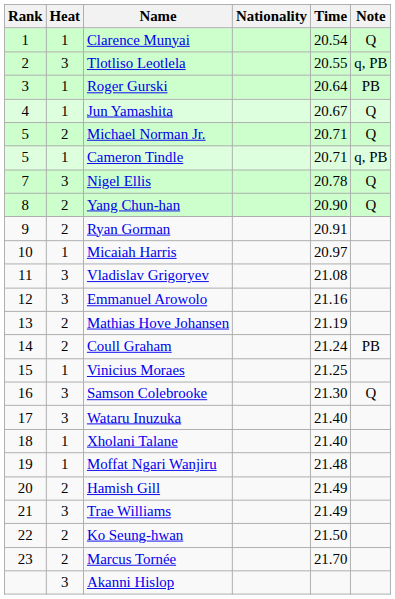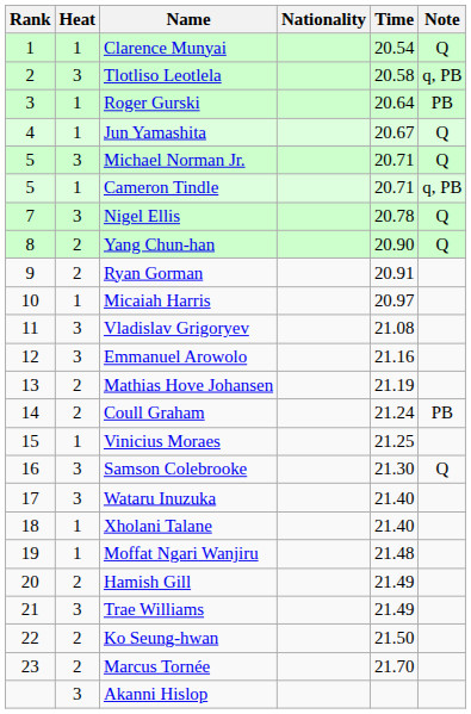 <table class="wikitable sortable" style="text-align:center">
 <tr>
 <th>Rank</th>
 <th>Heat</th>
 <th>Name</th>
 <th>Nationality</th>
 <th>Time</th>
 <th>Note</th>
 </tr>
 <tr bgcolor=ccffcc>
 <td>1</td>
 <td>1</td>
 <td align=left><a href='#'>Clarence Munyai</a></td>
 <td align=left></td>
 <td>20.54</td>
 <td>Q</td>
 </tr>
 <tr bgcolor=ccffcc>
 <td>2</td>
 <td>3</td>
 <td align=left><a href='#'>Tlotliso Leotlela</a></td>
 <td align=left></td>
-<td>20.55</td>
+<td>20.58</td>
 <td>q, PB</td>
 </tr>
 <tr bgcolor=ccffcc>
 <td>3</td>
 <td>1</td>
 <td align=left><a href='#'>Roger Gurski</a></td>
 <td align=left></td>
 <td>20.64</td>
 <td>PB</td>
 </tr>
 <tr bgcolor=ddffdd>
 <td>4</td>
 <td>1</td>
 <td align=left><a href='#'>Jun Yamashita</a></td>
 <td align=left></td>
 <td>20.67</td>
 <td>Q</td>
 </tr>
 <tr bgcolor=ccffcc>
 <td>5</td>
-<td>2</td>
+<td>3</td>
 <td align=left><a href='#'>Michael Norman Jr.</a></td>
 <td align=left></td>
 <td>20.71</td>
 <td>Q</td>
 </tr>
 <tr bgcolor=ddffdd>
 <td>5</td>
 <td>1</td>
 <td align=left><a href='#'>Cameron Tindle</a></td>
 <td align=left></td>
 <td>20.71</td>
 <td>q, PB</td>
 </tr>
 <tr bgcolor=ccffcc>
 <td>7</td>
 <td>3</td>
 <td align=left><a href='#'>Nigel Ellis</a></td>
 <td align=left></td>
 <td>20.78</td>
 <td>Q</td>
 </tr>
 <tr bgcolor=ccffcc>
 <td>8</td>
 <td>2</td>
 <td align=left><a href='#'>Yang Chun-han</a></td>
 <td align=left></td>
 <td>20.90</td>
 <td>Q</td>
 </tr>
 <tr>
 <td>9</td>
 <td>2</td>
 <td align=left><a href='#'>Ryan Gorman</a></td>
 <td align=left></td>
 <td>20.91</td>
 <td></td>
 </tr>
 <tr>
 <td>10</td>
 <td>1</td>
 <td align=left><a href='#'>Micaiah Harris</a></td>
 <td align=left></td>
 <td>20.97</td>
 <td></td>
 </tr>
 <tr>
 <td>11</td>
 <td>3</td>
 <td align=left><a href='#'>Vladislav Grigoryev</a></td>
 <td align=left></td>
 <td>21.08</td>
 <td></td>
 </tr>
 <tr>
 <td>12</td>
 <td>3</td>
 <td align=left><a href='#'>Emmanuel Arowolo</a></td>
 <td align=left></td>
 <td>21.16</td>
 <td></td>
 </tr>
 <tr>
 <td>13</td>
 <td>2</td>
 <td align=left><a href='#'>Mathias Hove Johansen</a></td>
 <td align=left></td>
 <td>21.19</td>
 <td></td>
 </tr>
 <tr>
 <td>14</td>
 <td>2</td>
 <td align=left><a href='#'>Coull Graham</a></td>
 <td align=left></td>
 <td>21.24</td>
 <td>PB</td>
 </tr>
 <tr>
 <td>15</td>
 <td>1</td>
 <td align=left><a href='#'>Vinicius Moraes</a></td>
 <td align=left></td>
 <td>21.25</td>
 <td></td>
 </tr>
 <tr>
 <td>16</td>
 <td>3</td>
 <td align=left><a href='#'>Samson Colebrooke</a></td>
 <td align=left></td>
 <td>21.30</td>
 <td>Q</td>
 </tr>
 <tr>
 <td>17</td>
 <td>3</td>
 <td align=left><a href='#'>Wataru Inuzuka</a></td>
 <td align=left></td>
 <td>21.40</td>
 <td></td>
 </tr>
 <tr>
 <td>18</td>
 <td>1</td>
 <td align=left><a href='#'>Xholani Talane</a></td>
 <td align=left></td>
 <td>21.40</td>
 <td></td>
 </tr>
 <tr>
 <td>19</td>
 <td>1</td>
 <td align=left><a href='#'>Moffat Ngari Wanjiru</a></td>
 <td align=left></td>
 <td>21.48</td>
 <td></td>
 </tr>
 <tr>
 <td>20</td>
 <td>2</td>
 <td align=left><a href='#'>Hamish Gill</a></td>
 <td align=left></td>
 <td>21.49</td>
 <td></td>
 </tr>
 <tr>
 <td>21</td>
 <td>3</td>
 <td align=left><a href='#'>Trae Williams</a></td>
 <td align=left></td>
 <td>21.49</td>
 <td></td>
 </tr>
 <tr>
 <td>22</td>
 <td>2</td>
 <td align=left><a href='#'>Ko Seung-hwan</a></td>
 <td align=left></td>
 <td>21.50</td>
 <td></td>
 </tr>
 <tr>
 <td>23</td>
 <td>2</td>
 <td align=left><a href='#'>Marcus Tornée</a></td>
 <td align=left></td>
 <td>21.70</td>
 <td></td>
 </tr>
 <tr>
 <td></td>
 <td>3</td>
 <td align=left><a href='#'>Akanni Hislop</a></td>
 <td align=left></td>
 <td></td>
 <td></td>
 </tr>
 </table>
